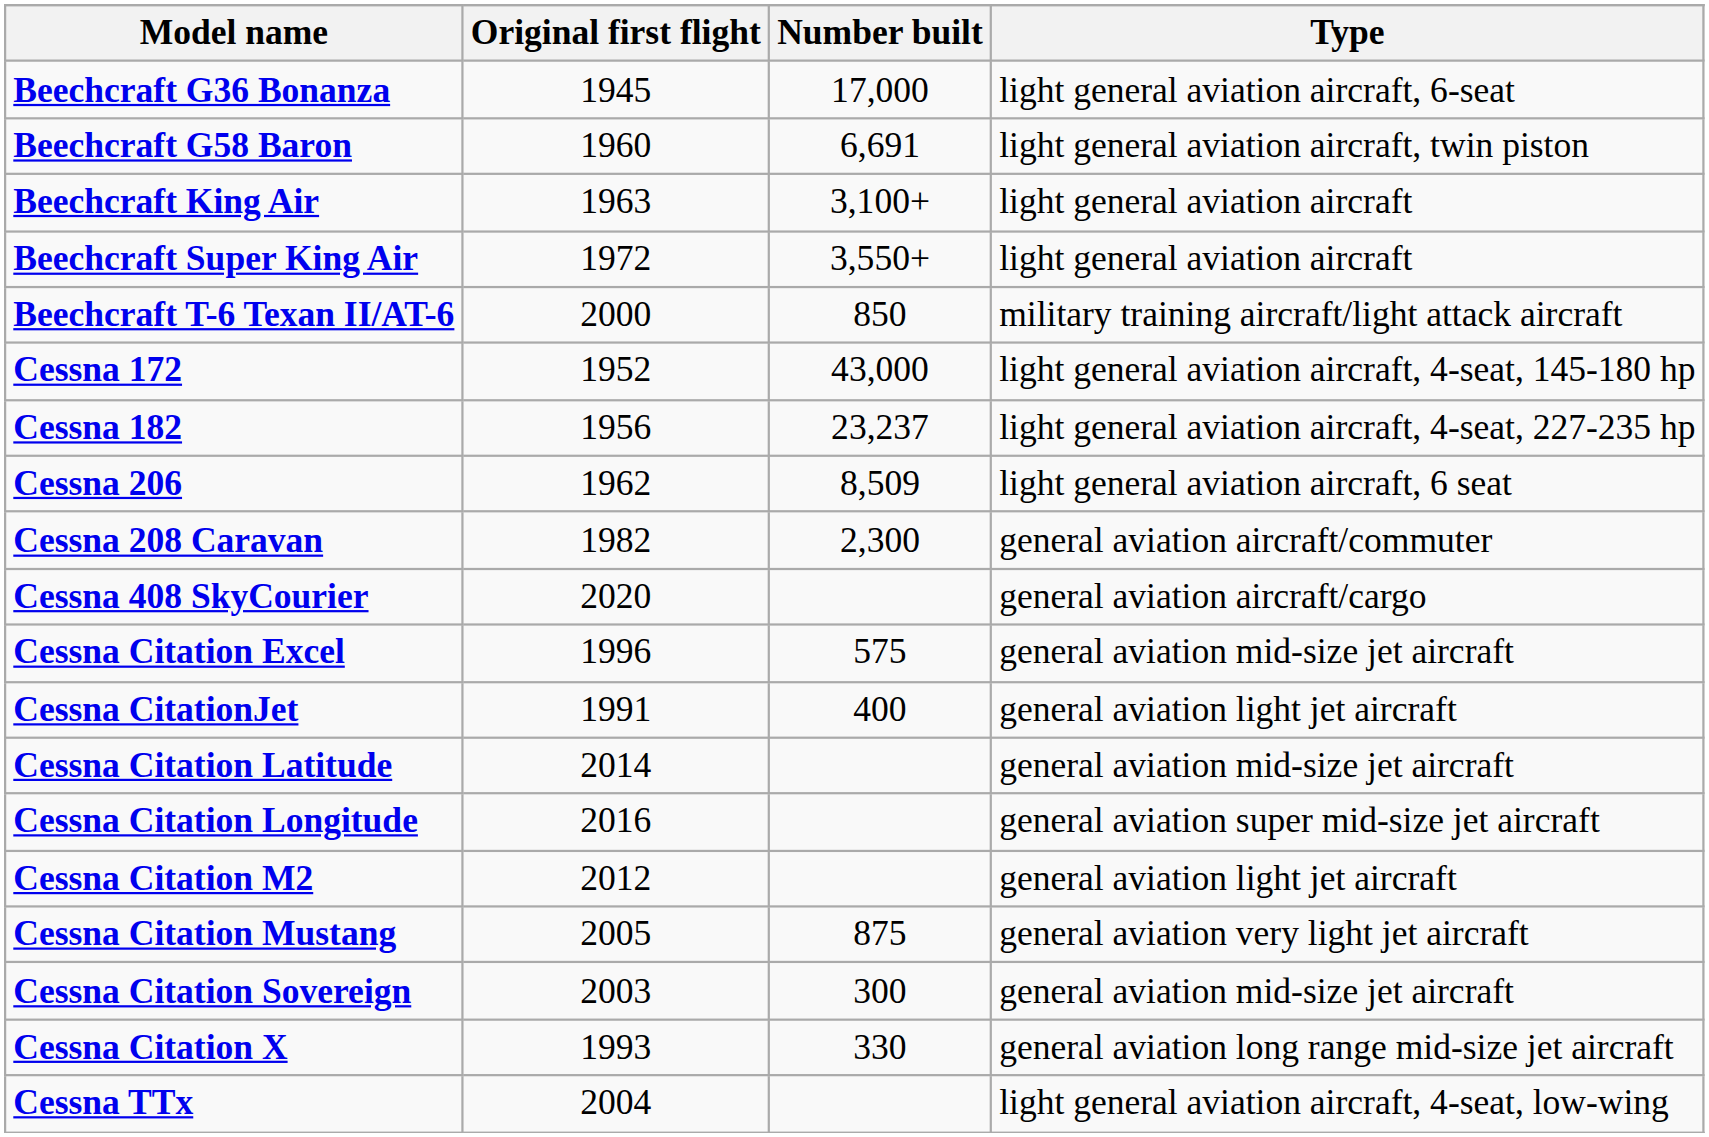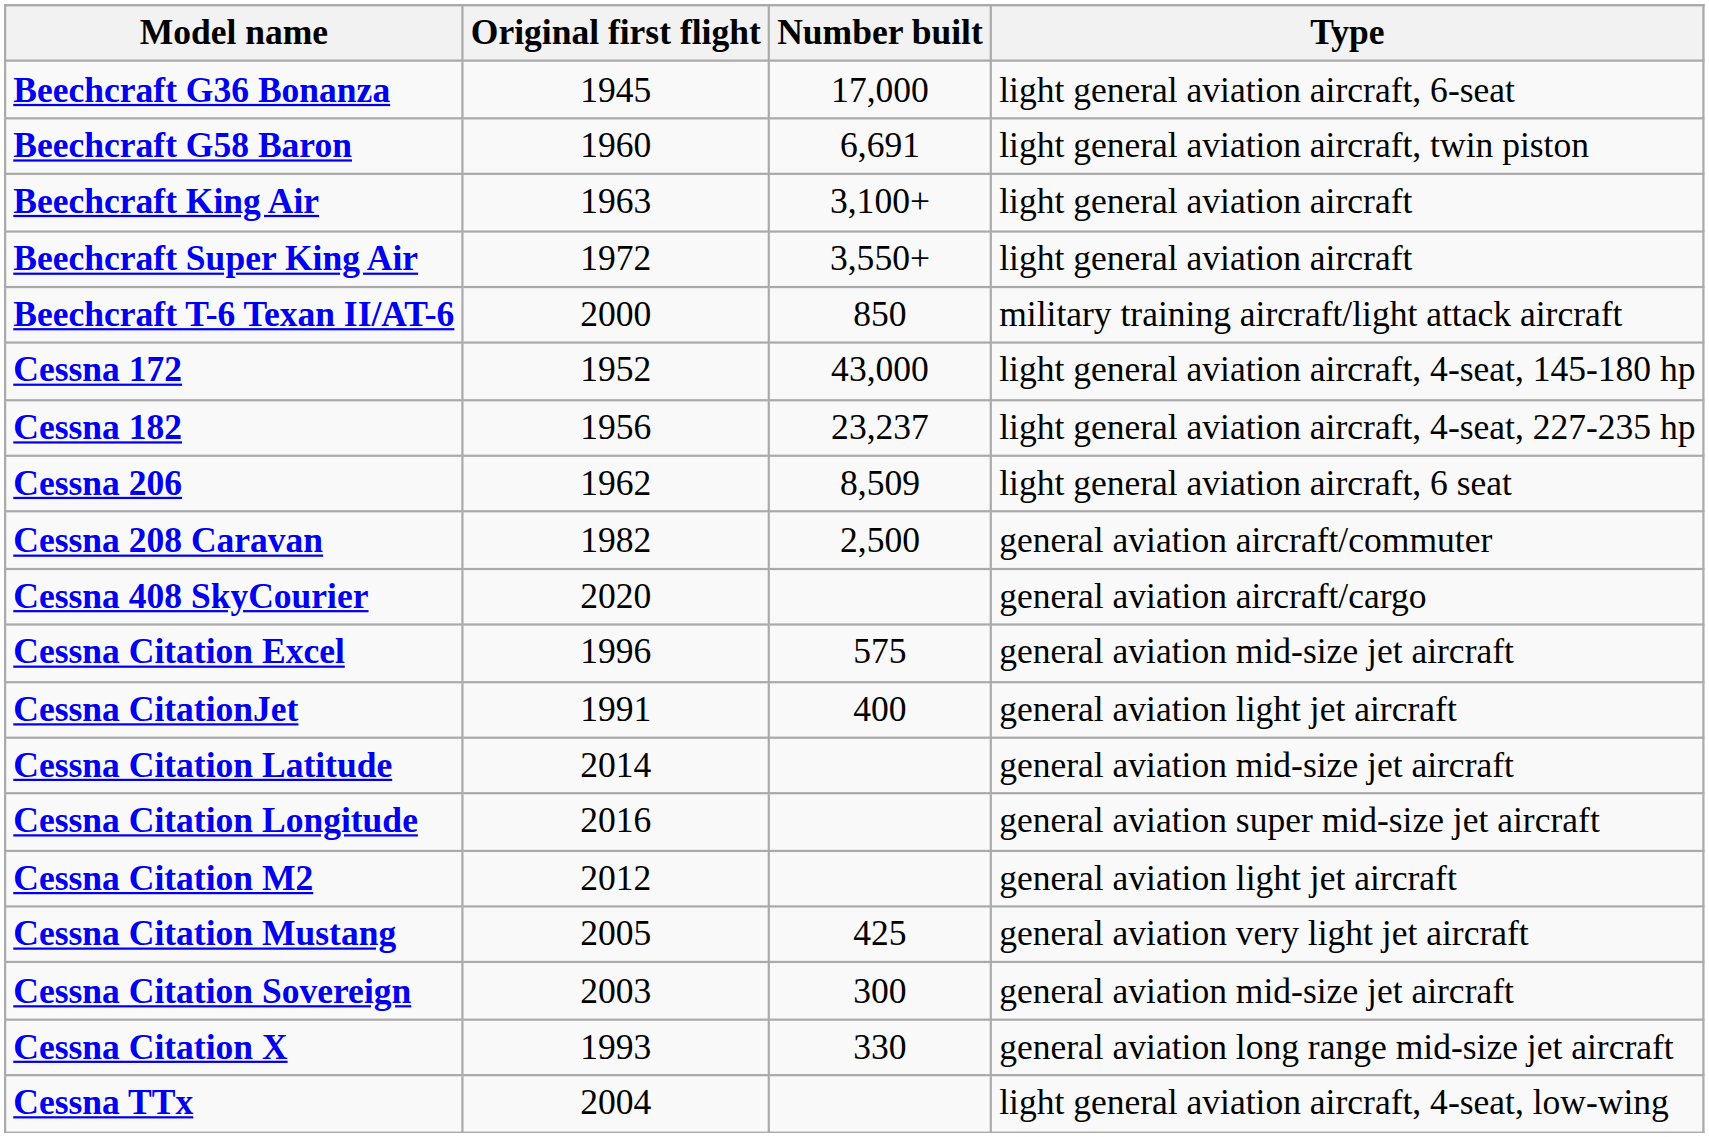 <table class="wikitable sortable">
 <tr>
 </tr>
 <tr style="background:#efefef;">
 <th>Model name</th>
 <th>Original first flight</th>
 <th>Number built</th>
 <th>Type</th>
 </tr>
 <tr>
 <td align="left"><strong><a href='#'>Beechcraft G36 Bonanza</a></strong></td>
 <td align="center">1945</td>
 <td align="center">17,000</td>
 <td align="left">light general aviation aircraft, 6-seat</td>
 </tr>
 <tr>
 <td align="left"><strong><a href='#'>Beechcraft G58 Baron</a></strong></td>
 <td align="center">1960</td>
 <td align="center">6,691</td>
 <td align="left">light general aviation aircraft, twin piston</td>
 </tr>
 <tr>
 <td align="left"><strong><a href='#'>Beechcraft King Air</a></strong></td>
 <td align="center">1963</td>
 <td align="center">3,100+</td>
 <td align="left">light general aviation aircraft</td>
 </tr>
 <tr>
 <td align="left"><strong><a href='#'>Beechcraft Super King Air</a></strong></td>
 <td align="center">1972</td>
 <td align="center">3,550+</td>
 <td align="left">light general aviation aircraft</td>
 </tr>
 <tr>
 <td align="left"><strong><a href='#'>Beechcraft T-6 Texan II/AT-6</a></strong></td>
 <td align="center">2000</td>
 <td align="center">850</td>
 <td align="left">military training aircraft/light attack aircraft</td>
 </tr>
 <tr>
 <td align=left><strong><a href='#'>Cessna 172</a></strong></td>
 <td align=center>1952</td>
 <td align=center>43,000</td>
 <td align=left>light general aviation aircraft, 4-seat, 145-180 hp</td>
 </tr>
 <tr>
 <td align=left><strong><a href='#'>Cessna 182</a></strong></td>
 <td align=center>1956</td>
 <td align=center>23,237</td>
 <td align=left>light general aviation aircraft, 4-seat, 227-235 hp</td>
 </tr>
 <tr>
 <td align=left><strong><a href='#'>Cessna 206</a></strong></td>
 <td align=center>1962</td>
 <td align=center>8,509</td>
 <td align=left>light general aviation aircraft, 6 seat</td>
 </tr>
 <tr>
 <td align=left><strong><a href='#'>Cessna 208 Caravan</a></strong></td>
 <td align=center>1982</td>
-<td align=center>2,300</td>
+<td align=center>2,500</td>
 <td align=left>general aviation aircraft/commuter</td>
 </tr>
 <tr>
 <td align=left><strong><a href='#'>Cessna 408 SkyCourier</a></strong></td>
 <td align=center>2020</td>
 <td align=center></td>
 <td align=left>general aviation aircraft/cargo</td>
 </tr>
 <tr>
 <td align="left"><strong><a href='#'>Cessna Citation Excel</a></strong></td>
 <td align="center">1996</td>
 <td align="center">575</td>
 <td align="left">general aviation mid-size jet aircraft</td>
 </tr>
 <tr>
 <td align="left"><strong><a href='#'>Cessna CitationJet</a></strong></td>
 <td align="center">1991</td>
 <td align="center">400</td>
 <td align="left">general aviation light jet aircraft</td>
 </tr>
 <tr>
 <td align="left"><strong><a href='#'>Cessna Citation Latitude</a></strong></td>
 <td align="center">2014</td>
 <td align="center"></td>
 <td align="left">general aviation mid-size jet aircraft</td>
 </tr>
 <tr>
 <td align="left"><strong><a href='#'>Cessna Citation Longitude</a></strong></td>
 <td align="center">2016</td>
 <td align="center"></td>
 <td align="left">general aviation super mid-size jet aircraft</td>
 </tr>
 <tr>
 <td align="left"><strong><a href='#'>Cessna Citation M2</a></strong></td>
 <td align="center">2012</td>
 <td align="center"></td>
 <td align="left">general aviation light jet aircraft</td>
 </tr>
 <tr>
 <td align="left"><strong><a href='#'>Cessna Citation Mustang</a></strong></td>
 <td align="center">2005</td>
-<td align="center">875</td>
+<td align="center">425</td>
 <td align="left">general aviation very light jet aircraft</td>
 </tr>
 <tr>
 <td align="left"><strong><a href='#'>Cessna Citation Sovereign</a></strong></td>
 <td align="center">2003</td>
 <td align="center">300</td>
 <td align="left">general aviation mid-size jet aircraft</td>
 </tr>
 <tr>
 <td align="left"><strong><a href='#'>Cessna Citation X</a></strong></td>
 <td align="center">1993</td>
 <td align="center">330</td>
 <td align="left">general aviation long range mid-size jet aircraft</td>
 </tr>
 <tr>
 <td align=left><strong><a href='#'>Cessna TTx</a></strong></td>
 <td align=center>2004</td>
 <td align=center></td>
 <td align=left>light general aviation aircraft, 4-seat, low-wing</td>
 </tr>
 <tr>
 </tr>
 </table>
